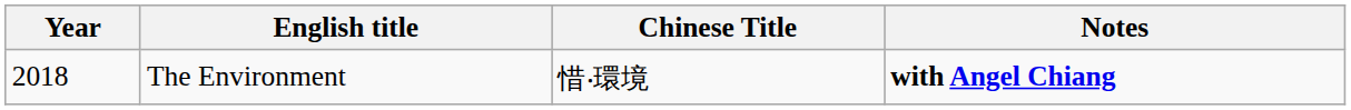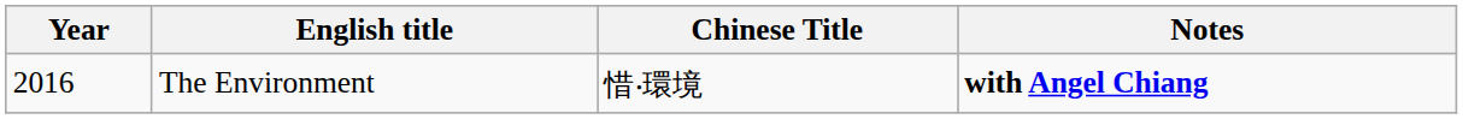 <table class="wikitable" width=60%>
 <tr>
 <th>Year</th>
 <th>English title</th>
 <th>Chinese Title</th>
 <th>Notes</th>
 </tr>
 <tr>
-<td>2018</td>
+<td>2016</td>
 <td>The Environment</td>
 <td>惜‧環境</td>
 <td><strong>with <a href='#'>Angel Chiang</a></strong></td>
 </tr>
 </table>
